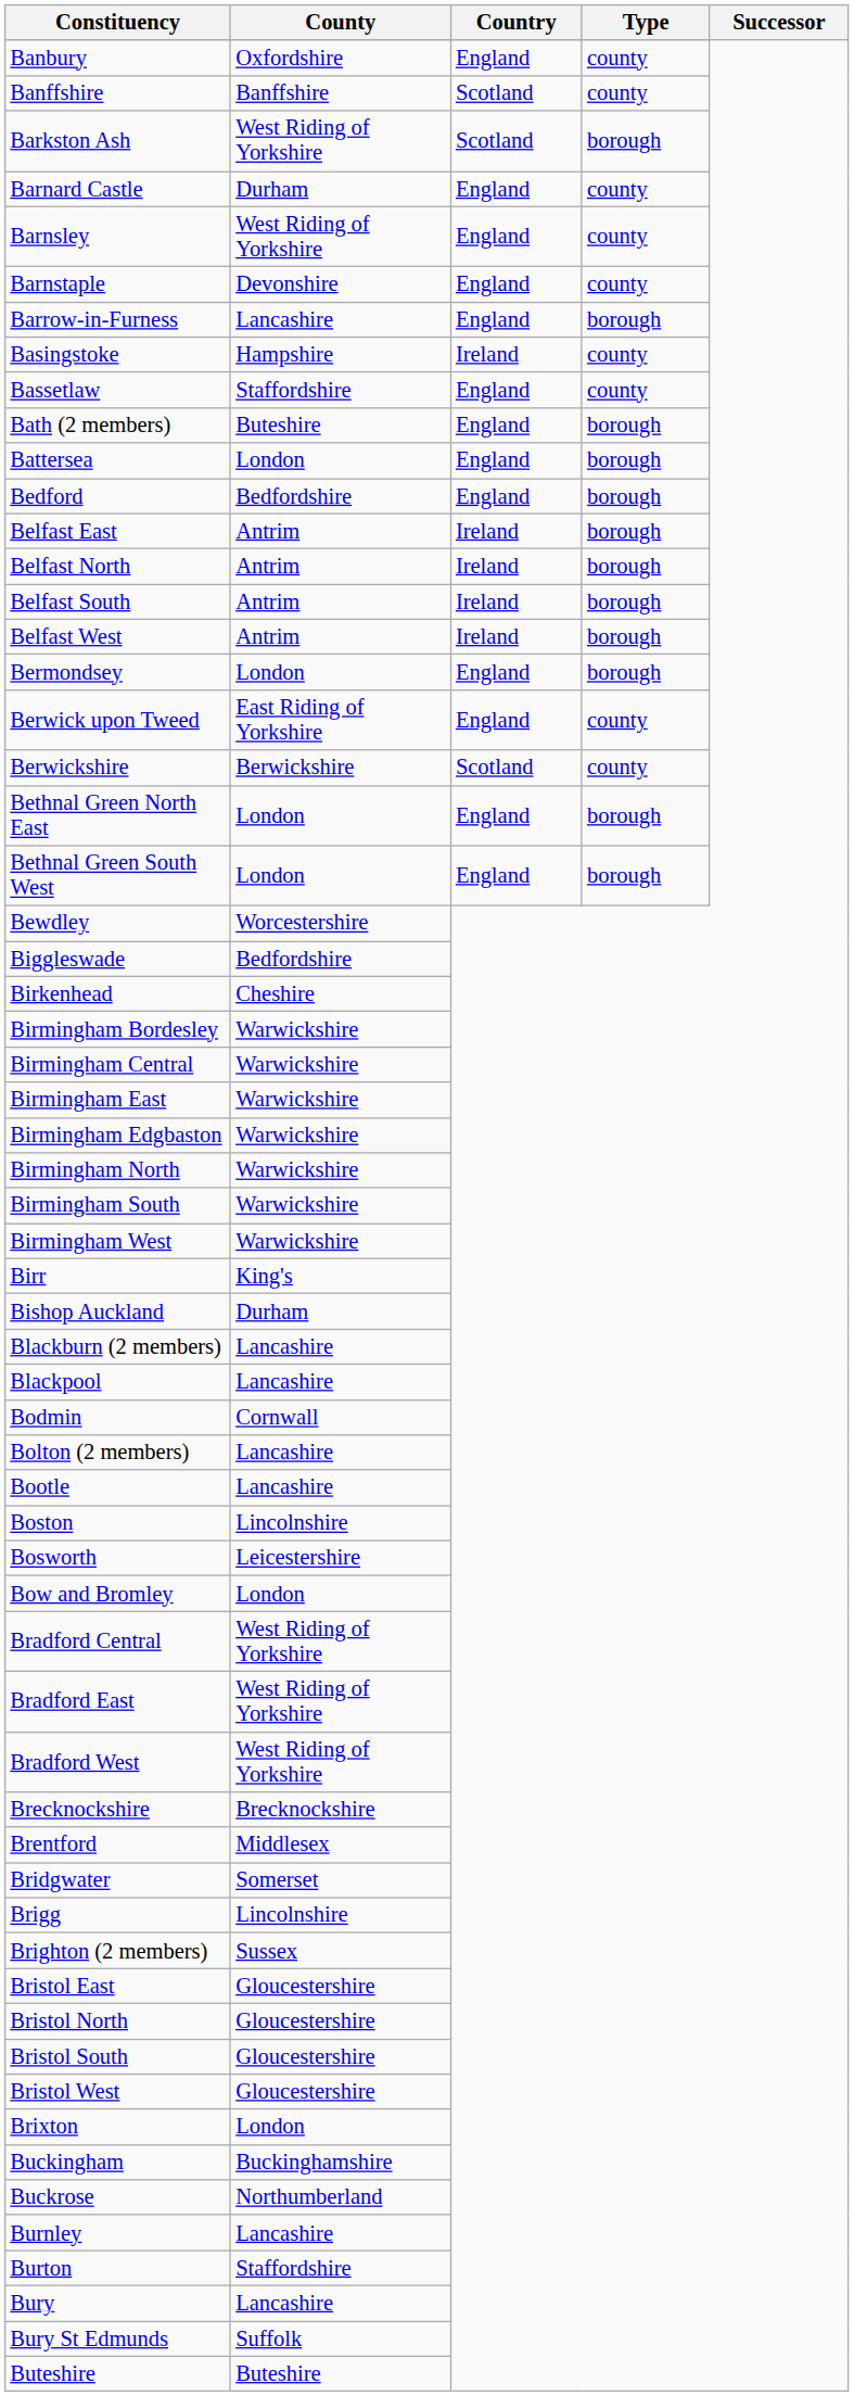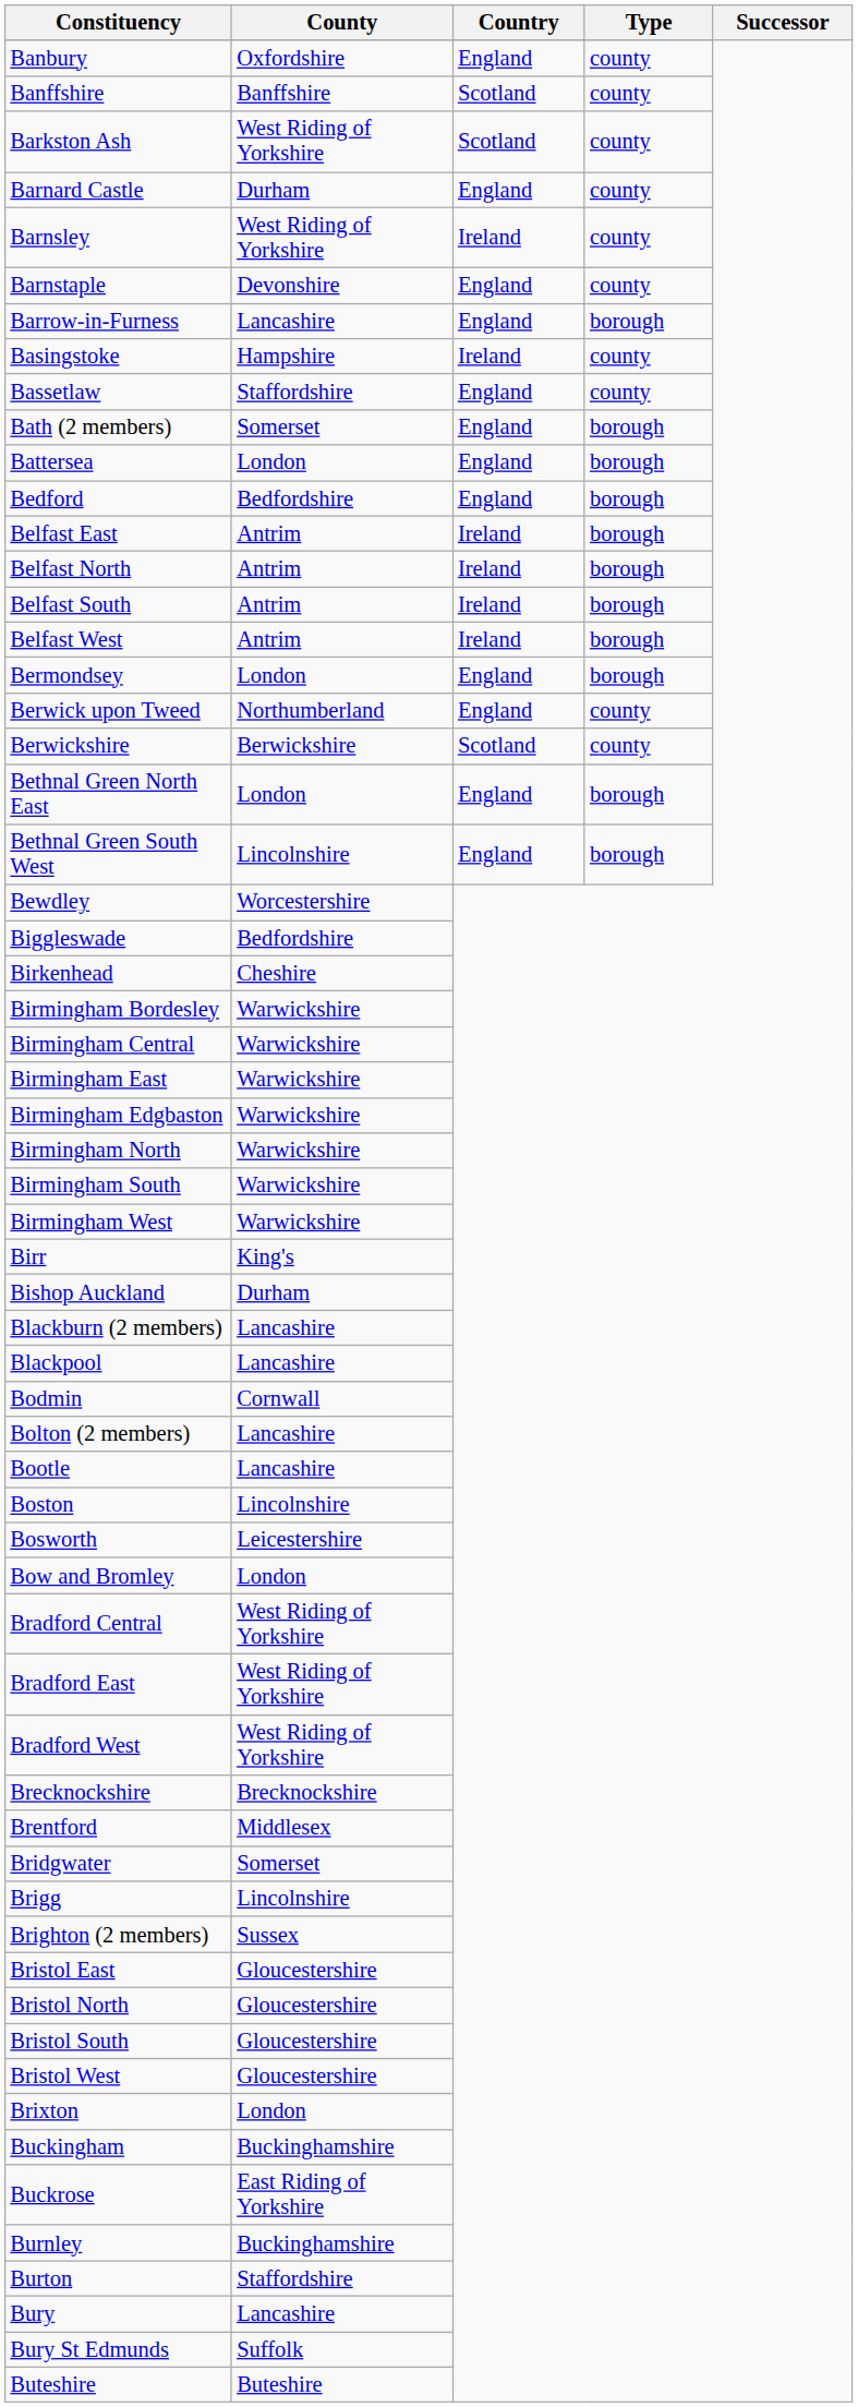 <table class="wikitable">
 <tr>
 <th width="225px">Constituency</th>
 <th width="200px">County</th>
 <th width="125px">Country</th>
 <th width="125px">Type</th>
 <th width="125px">Successor</th>
 </tr>
 <tr>
 </tr>
 <tr>
 <td><a href='#'>Banbury</a></td>
 <td><a href='#'>Oxfordshire</a></td>
 <td><a href='#'>England</a></td>
 <td><a href='#'>county</a></td>
 </tr>
 <tr>
 <td><a href='#'>Banffshire</a></td>
 <td><a href='#'>Banffshire</a></td>
 <td><a href='#'>Scotland</a></td>
 <td><a href='#'>county</a></td>
 </tr>
 <tr>
 <td><a href='#'>Barkston Ash</a></td>
 <td><a href='#'>West Riding of Yorkshire</a></td>
 <td><a href='#'>Scotland</a></td>
-<td><a href='#'>borough</a></td>
+<td><a href='#'>county</a></td>
 </tr>
 <tr>
 <td><a href='#'>Barnard Castle</a></td>
 <td><a href='#'>Durham</a></td>
 <td><a href='#'>England</a></td>
 <td><a href='#'>county</a></td>
 </tr>
 <tr>
 <td><a href='#'>Barnsley</a></td>
 <td><a href='#'>West Riding of Yorkshire</a></td>
-<td><a href='#'>England</a></td>
+<td><a href='#'>Ireland</a></td>
 <td><a href='#'>county</a></td>
 </tr>
 <tr>
 <td><a href='#'>Barnstaple</a></td>
 <td><a href='#'>Devonshire</a></td>
 <td><a href='#'>England</a></td>
 <td><a href='#'>county</a></td>
 </tr>
 <tr>
 <td><a href='#'>Barrow-in-Furness</a></td>
 <td><a href='#'>Lancashire</a></td>
 <td><a href='#'>England</a></td>
 <td><a href='#'>borough</a></td>
 </tr>
 <tr>
 <td><a href='#'>Basingstoke</a></td>
 <td><a href='#'>Hampshire</a></td>
 <td><a href='#'>Ireland</a></td>
 <td><a href='#'>county</a></td>
 </tr>
 <tr>
 <td><a href='#'>Bassetlaw</a></td>
 <td><a href='#'>Staffordshire</a></td>
 <td><a href='#'>England</a></td>
 <td><a href='#'>county</a></td>
 </tr>
 <tr>
 <td><a href='#'>Bath</a> (2 members)</td>
-<td><a href='#'>Buteshire</a></td>
+<td><a href='#'>Somerset</a></td>
 <td><a href='#'>England</a></td>
 <td><a href='#'>borough</a></td>
 </tr>
 <tr>
 <td><a href='#'>Battersea</a></td>
 <td><a href='#'>London</a></td>
 <td><a href='#'>England</a></td>
 <td><a href='#'>borough</a></td>
 </tr>
 <tr>
 <td><a href='#'>Bedford</a></td>
 <td><a href='#'>Bedfordshire</a></td>
 <td><a href='#'>England</a></td>
 <td><a href='#'>borough</a></td>
 </tr>
 <tr>
 <td><a href='#'>Belfast East</a></td>
 <td><a href='#'>Antrim</a></td>
 <td><a href='#'>Ireland</a></td>
 <td><a href='#'>borough</a></td>
 </tr>
 <tr>
 <td><a href='#'>Belfast North</a></td>
 <td><a href='#'>Antrim</a></td>
 <td><a href='#'>Ireland</a></td>
 <td><a href='#'>borough</a></td>
 </tr>
 <tr>
 <td><a href='#'>Belfast South</a></td>
 <td><a href='#'>Antrim</a></td>
 <td><a href='#'>Ireland</a></td>
 <td><a href='#'>borough</a></td>
 </tr>
 <tr>
 <td><a href='#'>Belfast West</a></td>
 <td><a href='#'>Antrim</a></td>
 <td><a href='#'>Ireland</a></td>
 <td><a href='#'>borough</a></td>
 </tr>
 <tr>
 <td><a href='#'>Bermondsey</a></td>
 <td><a href='#'>London</a></td>
 <td><a href='#'>England</a></td>
 <td><a href='#'>borough</a></td>
 </tr>
 <tr>
 <td><a href='#'>Berwick upon Tweed</a></td>
-<td><a href='#'>East Riding of Yorkshire</a></td>
+<td><a href='#'>Northumberland</a></td>
 <td><a href='#'>England</a></td>
 <td><a href='#'>county</a></td>
 </tr>
 <tr>
 <td><a href='#'>Berwickshire</a></td>
 <td><a href='#'>Berwickshire</a></td>
 <td><a href='#'>Scotland</a></td>
 <td><a href='#'>county</a></td>
 </tr>
 <tr>
 <td><a href='#'>Bethnal Green North East</a></td>
 <td><a href='#'>London</a></td>
 <td><a href='#'>England</a></td>
 <td><a href='#'>borough</a></td>
 </tr>
 <tr>
 <td><a href='#'>Bethnal Green South West</a></td>
-<td><a href='#'>London</a></td>
+<td><a href='#'>Lincolnshire</a></td>
 <td><a href='#'>England</a></td>
 <td><a href='#'>borough</a></td>
 </tr>
 <tr>
 <td><a href='#'>Bewdley</a></td>
 <td><a href='#'>Worcestershire</a></td>
 </tr>
 <tr>
 <td><a href='#'>Biggleswade</a></td>
 <td><a href='#'>Bedfordshire</a></td>
 </tr>
 <tr>
 <td><a href='#'>Birkenhead</a></td>
 <td><a href='#'>Cheshire</a></td>
 </tr>
 <tr>
 <td><a href='#'>Birmingham Bordesley</a></td>
 <td><a href='#'>Warwickshire</a></td>
 </tr>
 <tr>
 <td><a href='#'>Birmingham Central</a></td>
 <td><a href='#'>Warwickshire</a></td>
 </tr>
 <tr>
 <td><a href='#'>Birmingham East</a></td>
 <td><a href='#'>Warwickshire</a></td>
 </tr>
 <tr>
 <td><a href='#'>Birmingham Edgbaston</a></td>
 <td><a href='#'>Warwickshire</a></td>
 </tr>
 <tr>
 <td><a href='#'>Birmingham North</a></td>
 <td><a href='#'>Warwickshire</a></td>
 </tr>
 <tr>
 <td><a href='#'>Birmingham South</a></td>
 <td><a href='#'>Warwickshire</a></td>
 </tr>
 <tr>
 <td><a href='#'>Birmingham West</a></td>
 <td><a href='#'>Warwickshire</a></td>
 </tr>
 <tr>
 <td><a href='#'>Birr</a></td>
 <td><a href='#'>King's</a></td>
 </tr>
 <tr>
 <td><a href='#'>Bishop Auckland</a></td>
 <td><a href='#'>Durham</a></td>
 </tr>
 <tr>
 <td><a href='#'>Blackburn</a> (2 members)</td>
 <td><a href='#'>Lancashire</a></td>
 </tr>
 <tr>
 <td><a href='#'>Blackpool</a></td>
 <td><a href='#'>Lancashire</a></td>
 </tr>
 <tr>
 <td><a href='#'>Bodmin</a></td>
 <td><a href='#'>Cornwall</a></td>
 </tr>
 <tr>
 <td><a href='#'>Bolton</a> (2 members)</td>
 <td><a href='#'>Lancashire</a></td>
 </tr>
 <tr>
 <td><a href='#'>Bootle</a></td>
 <td><a href='#'>Lancashire</a></td>
 </tr>
 <tr>
 <td><a href='#'>Boston</a></td>
 <td><a href='#'>Lincolnshire</a></td>
 </tr>
 <tr>
 <td><a href='#'>Bosworth</a></td>
 <td><a href='#'>Leicestershire</a></td>
 </tr>
 <tr>
 <td><a href='#'>Bow and Bromley</a></td>
 <td><a href='#'>London</a></td>
 </tr>
 <tr>
 <td><a href='#'>Bradford Central</a></td>
 <td><a href='#'>West Riding of Yorkshire</a></td>
 </tr>
 <tr>
 <td><a href='#'>Bradford East</a></td>
 <td><a href='#'>West Riding of Yorkshire</a></td>
 </tr>
 <tr>
 <td><a href='#'>Bradford West</a></td>
 <td><a href='#'>West Riding of Yorkshire</a></td>
 </tr>
 <tr>
 <td><a href='#'>Brecknockshire</a></td>
 <td><a href='#'>Brecknockshire</a></td>
 </tr>
 <tr>
 <td><a href='#'>Brentford</a></td>
 <td><a href='#'>Middlesex</a></td>
 </tr>
 <tr>
 <td><a href='#'>Bridgwater</a></td>
 <td><a href='#'>Somerset</a></td>
 </tr>
 <tr>
 <td><a href='#'>Brigg</a></td>
 <td><a href='#'>Lincolnshire</a></td>
 </tr>
 <tr>
 <td><a href='#'>Brighton</a> (2 members)</td>
 <td><a href='#'>Sussex</a></td>
 </tr>
 <tr>
 <td><a href='#'>Bristol East</a></td>
 <td><a href='#'>Gloucestershire</a></td>
 </tr>
 <tr>
 <td><a href='#'>Bristol North</a></td>
 <td><a href='#'>Gloucestershire</a></td>
 </tr>
 <tr>
 <td><a href='#'>Bristol South</a></td>
 <td><a href='#'>Gloucestershire</a></td>
 </tr>
 <tr>
 <td><a href='#'>Bristol West</a></td>
 <td><a href='#'>Gloucestershire</a></td>
 </tr>
 <tr>
 <td><a href='#'>Brixton</a></td>
 <td><a href='#'>London</a></td>
 </tr>
 <tr>
 <td><a href='#'>Buckingham</a></td>
 <td><a href='#'>Buckinghamshire</a></td>
 </tr>
 <tr>
 <td><a href='#'>Buckrose</a></td>
-<td><a href='#'>Northumberland</a></td>
+<td><a href='#'>East Riding of Yorkshire</a></td>
 </tr>
 <tr>
 <td><a href='#'>Burnley</a></td>
-<td><a href='#'>Lancashire</a></td>
+<td><a href='#'>Buckinghamshire</a></td>
 </tr>
 <tr>
 <td><a href='#'>Burton</a></td>
 <td><a href='#'>Staffordshire</a></td>
 </tr>
 <tr>
 <td><a href='#'>Bury</a></td>
 <td><a href='#'>Lancashire</a></td>
 </tr>
 <tr>
 <td><a href='#'>Bury St Edmunds</a></td>
 <td><a href='#'>Suffolk</a></td>
 </tr>
 <tr>
 <td><a href='#'>Buteshire</a></td>
 <td><a href='#'>Buteshire</a></td>
 </tr>
 </table>
